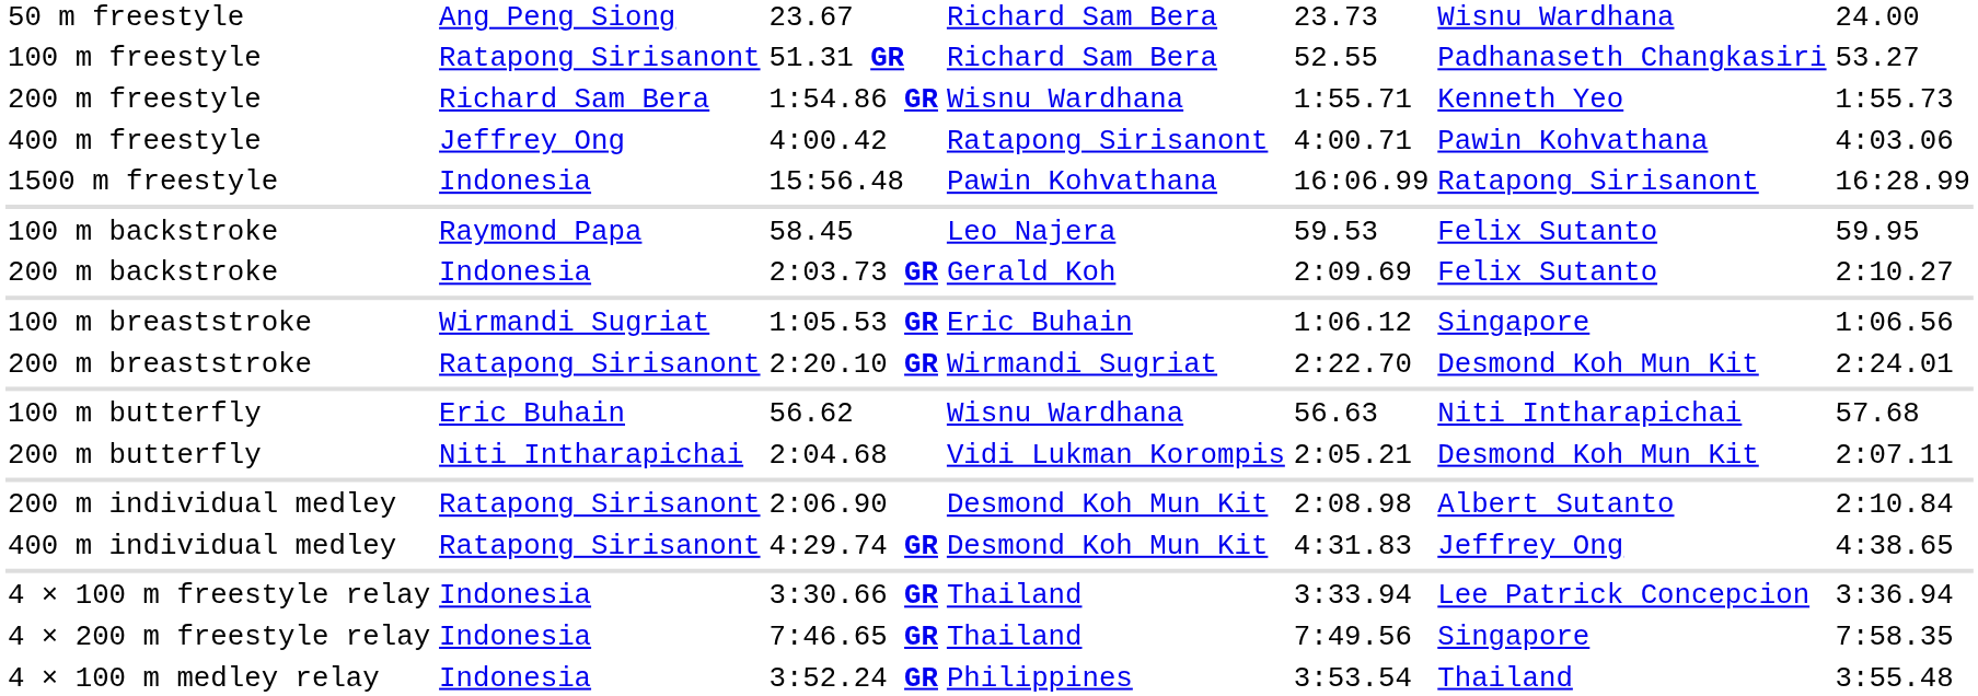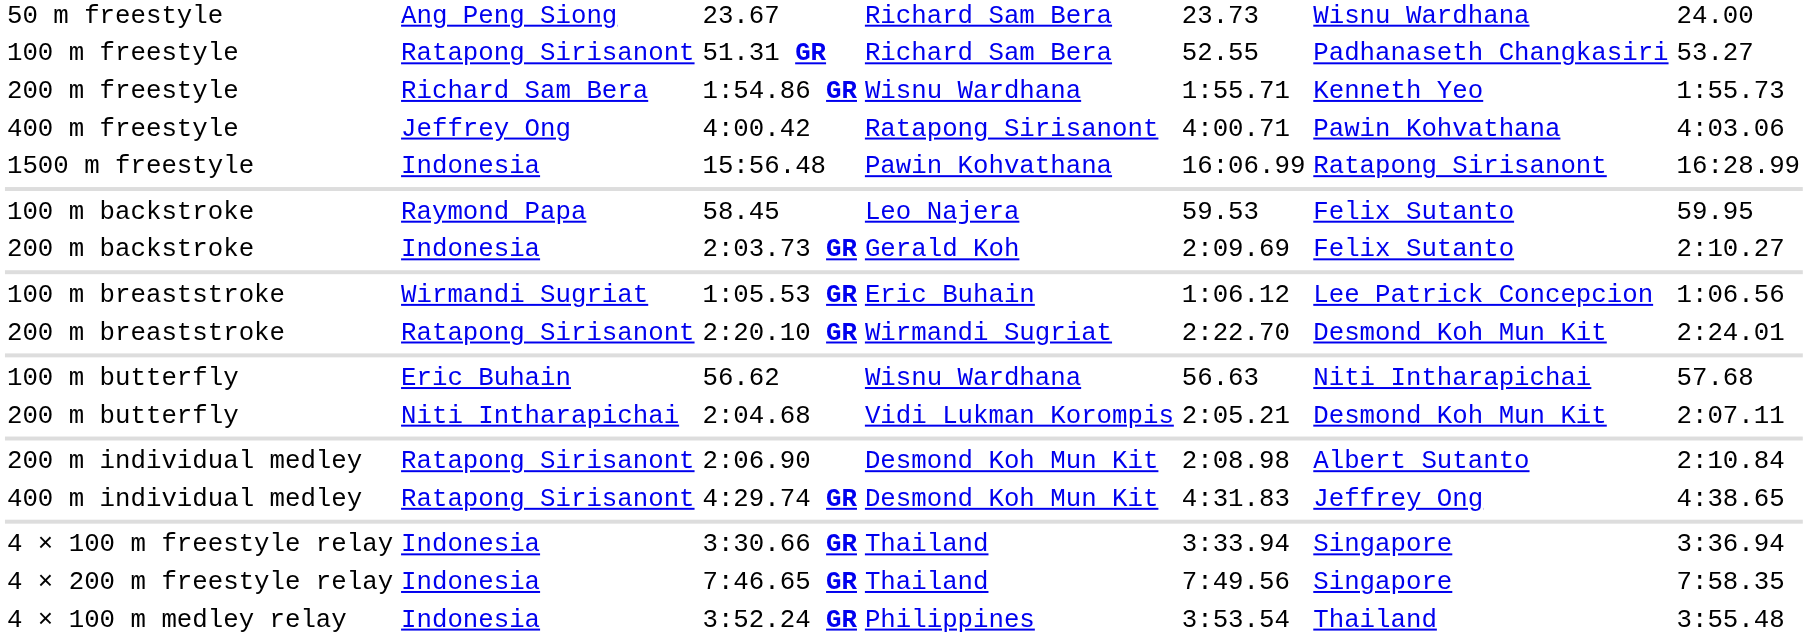 <table>
 <tr>
 <td>50 m freestyle</td>
 <td> <a href='#'>Ang Peng Siong</a></td>
 <td>23.67</td>
 <td> <a href='#'>Richard Sam Bera</a></td>
 <td>23.73</td>
 <td> <a href='#'>Wisnu Wardhana</a></td>
 <td>24.00</td>
 </tr>
 <tr>
 <td>100 m freestyle</td>
 <td> <a href='#'>Ratapong Sirisanont</a></td>
 <td>51.31 <a href='#'><strong>GR</strong></a></td>
 <td> <a href='#'>Richard Sam Bera</a></td>
 <td>52.55</td>
 <td> <a href='#'>Padhanaseth Changkasiri</a></td>
 <td>53.27</td>
 </tr>
 <tr>
 <td>200 m freestyle</td>
 <td> <a href='#'>Richard Sam Bera</a></td>
 <td>1:54.86 <a href='#'><strong>GR</strong></a></td>
 <td> <a href='#'>Wisnu Wardhana</a></td>
 <td>1:55.71</td>
 <td> <a href='#'>Kenneth Yeo</a></td>
 <td>1:55.73</td>
 </tr>
 <tr>
 <td>400 m freestyle</td>
 <td> <a href='#'>Jeffrey Ong</a></td>
 <td>4:00.42</td>
 <td> <a href='#'>Ratapong Sirisanont</a></td>
 <td>4:00.71</td>
 <td> <a href='#'>Pawin Kohvathana</a></td>
 <td>4:03.06</td>
 </tr>
 <tr>
 <td>1500 m freestyle</td>
 <td> <a href='#'>Indonesia</a></td>
 <td>15:56.48</td>
 <td> <a href='#'>Pawin Kohvathana</a></td>
 <td>16:06.99</td>
 <td> <a href='#'>Ratapong Sirisanont</a></td>
 <td>16:28.99</td>
 </tr>
 <tr bgcolor=#DDDDDD>
 <td colspan=7></td>
 </tr>
 <tr>
 <td>100 m backstroke</td>
 <td> <a href='#'>Raymond Papa</a></td>
 <td>58.45</td>
 <td> <a href='#'>Leo Najera</a></td>
 <td>59.53</td>
 <td> <a href='#'>Felix Sutanto</a></td>
 <td>59.95</td>
 </tr>
 <tr>
 <td>200 m backstroke</td>
 <td> <a href='#'>Indonesia</a></td>
 <td>2:03.73 <a href='#'><strong>GR</strong></a></td>
 <td> <a href='#'>Gerald Koh</a></td>
 <td>2:09.69</td>
 <td> <a href='#'>Felix Sutanto</a></td>
 <td>2:10.27</td>
 </tr>
 <tr bgcolor=#DDDDDD>
 <td colspan=7></td>
 </tr>
 <tr>
 <td>100 m breaststroke</td>
 <td> <a href='#'>Wirmandi Sugriat</a></td>
 <td>1:05.53 <a href='#'><strong>GR</strong></a></td>
 <td> <a href='#'>Eric Buhain</a></td>
 <td>1:06.12</td>
-<td> <a href='#'>Singapore</a></td>
+<td> <a href='#'>Lee Patrick Concepcion</a></td>
 <td>1:06.56</td>
 </tr>
 <tr>
 <td>200 m breaststroke</td>
 <td> <a href='#'>Ratapong Sirisanont</a></td>
 <td>2:20.10 <a href='#'><strong>GR</strong></a></td>
 <td> <a href='#'>Wirmandi Sugriat</a></td>
 <td>2:22.70</td>
 <td> <a href='#'>Desmond Koh Mun Kit</a></td>
 <td>2:24.01</td>
 </tr>
 <tr bgcolor=#DDDDDD>
 <td colspan=7></td>
 </tr>
 <tr>
 <td>100 m butterfly</td>
 <td> <a href='#'>Eric Buhain</a></td>
 <td>56.62</td>
 <td> <a href='#'>Wisnu Wardhana</a></td>
 <td>56.63</td>
 <td> <a href='#'>Niti Intharapichai</a></td>
 <td>57.68</td>
 </tr>
 <tr>
 <td>200 m butterfly</td>
 <td> <a href='#'>Niti Intharapichai</a></td>
 <td>2:04.68</td>
 <td> <a href='#'>Vidi Lukman Korompis</a></td>
 <td>2:05.21</td>
 <td> <a href='#'>Desmond Koh Mun Kit</a></td>
 <td>2:07.11</td>
 </tr>
 <tr bgcolor=#DDDDDD>
 <td colspan=7></td>
 </tr>
 <tr>
 <td>200 m individual medley</td>
 <td> <a href='#'>Ratapong Sirisanont</a></td>
 <td>2:06.90</td>
 <td> <a href='#'>Desmond Koh Mun Kit</a></td>
 <td>2:08.98</td>
 <td> <a href='#'>Albert Sutanto</a></td>
 <td>2:10.84</td>
 </tr>
 <tr 1>
 <td>400 m individual medley</td>
 <td> <a href='#'>Ratapong Sirisanont</a></td>
 <td>4:29.74 <a href='#'><strong>GR</strong></a></td>
 <td> <a href='#'>Desmond Koh Mun Kit</a></td>
 <td>4:31.83</td>
 <td> <a href='#'>Jeffrey Ong</a></td>
 <td>4:38.65</td>
 </tr>
 <tr bgcolor=#DDDDDD>
 <td colspan=7></td>
 </tr>
 <tr>
 <td>4 × 100 m freestyle relay</td>
 <td> <a href='#'>Indonesia</a></td>
 <td>3:30.66 <a href='#'><strong>GR</strong></a></td>
 <td> <a href='#'>Thailand</a></td>
 <td>3:33.94</td>
-<td> <a href='#'>Lee Patrick Concepcion</a></td>
+<td> <a href='#'>Singapore</a></td>
 <td>3:36.94</td>
 </tr>
 <tr>
 <td>4 × 200 m freestyle relay</td>
 <td> <a href='#'>Indonesia</a></td>
 <td>7:46.65 <a href='#'><strong>GR</strong></a></td>
 <td> <a href='#'>Thailand</a></td>
 <td>7:49.56</td>
 <td> <a href='#'>Singapore</a></td>
 <td>7:58.35</td>
 </tr>
 <tr>
 <td>4 × 100 m medley relay</td>
 <td> <a href='#'>Indonesia</a></td>
 <td>3:52.24 <a href='#'><strong>GR</strong></a></td>
 <td> <a href='#'>Philippines</a></td>
 <td>3:53.54</td>
 <td> <a href='#'>Thailand</a></td>
 <td>3:55.48</td>
 </tr>
 </table>
